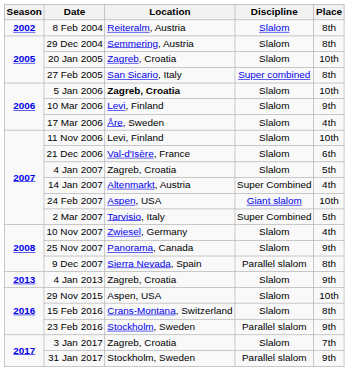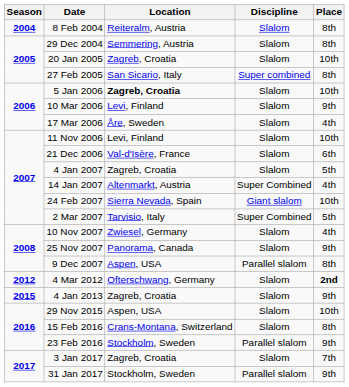 <table class="wikitable">
 <tr>
 <th>Season</th>
 <th>Date</th>
 <th>Location</th>
 <th>Discipline</th>
 <th>Place</th>
 </tr>
 <tr>
-<td align=center><strong><a href='#'>2002</a></strong></td>
+<td align=center><strong><a href='#'>2004</a></strong></td>
 <td align=right>8 Feb 2004</td>
 <td><a href='#'>Reiteralm</a>, Austria</td>
 <td align=center><a href='#'>Slalom</a></td>
 <td align=center>8th</td>
 </tr>
 <tr>
 <td rowspan=3 align=center><strong><a href='#'>2005</a></strong></td>
 <td align=right>29 Dec 2004</td>
 <td><a href='#'>Semmering</a>, Austria</td>
 <td align=center>Slalom</td>
 <td align=center>8th</td>
 </tr>
 <tr>
 <td align=right>20 Jan 2005</td>
 <td><a href='#'>Zagreb</a>, Croatia</td>
 <td align=center>Slalom</td>
 <td align=center>10th</td>
 </tr>
 <tr>
 <td align=right>27 Feb 2005</td>
 <td><a href='#'>San Sicario</a>, Italy</td>
 <td align=center><a href='#'>Super combined</a></td>
 <td align=center>8th</td>
 </tr>
 <tr>
 <td rowspan=3 align=center><strong><a href='#'>2006</a></strong></td>
 <td align=right>5 Jan 2006</td>
 <td><strong>Zagreb, Croatia</strong></td>
 <td align=center>Slalom</td>
 <td align=center>10th</td>
 </tr>
 <tr>
 <td align=right>10 Mar 2006</td>
 <td><a href='#'>Levi</a>, Finland</td>
 <td align=center>Slalom</td>
 <td align=center>9th</td>
 </tr>
 <tr>
 <td align=right>17 Mar 2006</td>
 <td><a href='#'>Åre</a>, Sweden</td>
 <td align=center>Slalom</td>
 <td align=center>4th</td>
 </tr>
 <tr>
 <td rowspan=6 align=center><strong><a href='#'>2007</a></strong></td>
 <td align=right>11 Nov 2006</td>
 <td>Levi, Finland</td>
 <td align=center>Slalom</td>
 <td align=center>10th</td>
 </tr>
 <tr>
 <td align=right>21 Dec 2006</td>
 <td><a href='#'>Val-d'Isère</a>, France</td>
 <td align=center>Slalom</td>
 <td align=center>6th</td>
 </tr>
 <tr>
 <td align=right>4 Jan 2007</td>
 <td>Zagreb, Croatia</td>
 <td align=center>Slalom</td>
 <td align=center>5th</td>
 </tr>
 <tr>
 <td align=right>14 Jan 2007</td>
 <td><a href='#'>Altenmarkt</a>, Austria</td>
 <td align=center>Super Combined</td>
 <td align=center>4th</td>
 </tr>
 <tr>
 <td align=right>24 Feb 2007</td>
-<td><a href='#'>Aspen</a>, USA</td>
+<td><a href='#'>Sierra Nevada</a>, Spain</td>
 <td align=center><a href='#'>Giant slalom</a></td>
 <td align=center>10th</td>
 </tr>
 <tr>
 <td align=right>2 Mar 2007</td>
 <td><a href='#'>Tarvisio</a>, Italy</td>
 <td align=center>Super Combined</td>
 <td align=center>5th</td>
 </tr>
 <tr>
 <td rowspan=3 align=center><strong><a href='#'>2008</a></strong></td>
 <td align=right>10 Nov 2007</td>
 <td rowspan=1><a href='#'>Zwiesel</a>, Germany</td>
 <td align=center>Slalom</td>
 <td align=center>4th</td>
 </tr>
 <tr>
 <td align=right>25 Nov 2007</td>
 <td><a href='#'>Panorama</a>, Canada</td>
 <td align=center>Slalom</td>
 <td align=center>9th</td>
 </tr>
 <tr>
 <td align=right>9 Dec 2007</td>
-<td><a href='#'>Sierra Nevada</a>, Spain</td>
+<td><a href='#'>Aspen</a>, USA</td>
 <td align=center>Parallel slalom</td>
 <td align=center>8th</td>
 </tr>
 <tr>
-<td align=center><strong><a href='#'>2013</a></strong></td>
+<td align=center><strong><a href='#'>2012</a></strong></td>
+<td align=right>4 Mar 2012</td>
+<td rowspan=1><a href='#'>Ofterschwang</a>, Germany</td>
+<td align=center>Slalom</td>
+<td align=center><strong>2nd</strong></td>
+</tr>
+<tr>
+<td align=center><strong><a href='#'>2015</a></strong></td>
 <td align=right>4 Jan 2013</td>
 <td>Zagreb, Croatia</td>
 <td align=center>Slalom</td>
 <td align=center>9th</td>
 </tr>
 <tr>
 <td rowspan=3 align=center><strong><a href='#'>2016</a></strong></td>
 <td align=right>29 Nov 2015</td>
 <td>Aspen, USA</td>
 <td align=center>Slalom</td>
 <td align=center>10th</td>
 </tr>
 <tr>
 <td align=right>15 Feb 2016</td>
 <td><a href='#'>Crans-Montana</a>, Switzerland</td>
 <td align=center>Slalom</td>
 <td align=center>8th</td>
 </tr>
 <tr>
 <td align=right>23 Feb 2016</td>
 <td><a href='#'>Stockholm</a>, Sweden</td>
 <td align=center>Parallel slalom</td>
 <td align=center>9th</td>
 </tr>
 <tr>
 <td rowspan=2 align=center><strong><a href='#'>2017</a></strong></td>
 <td align=right>3 Jan 2017</td>
 <td>Zagreb, Croatia</td>
 <td align=center>Slalom</td>
 <td align=center>7th</td>
 </tr>
 <tr>
 <td align=right>31 Jan 2017</td>
 <td>Stockholm, Sweden</td>
 <td align=center>Parallel slalom</td>
 <td align=center>9th</td>
 </tr>
 </table>
